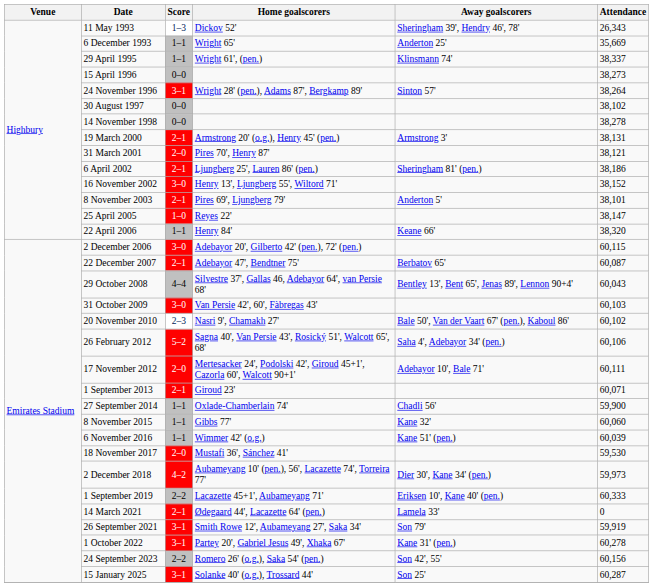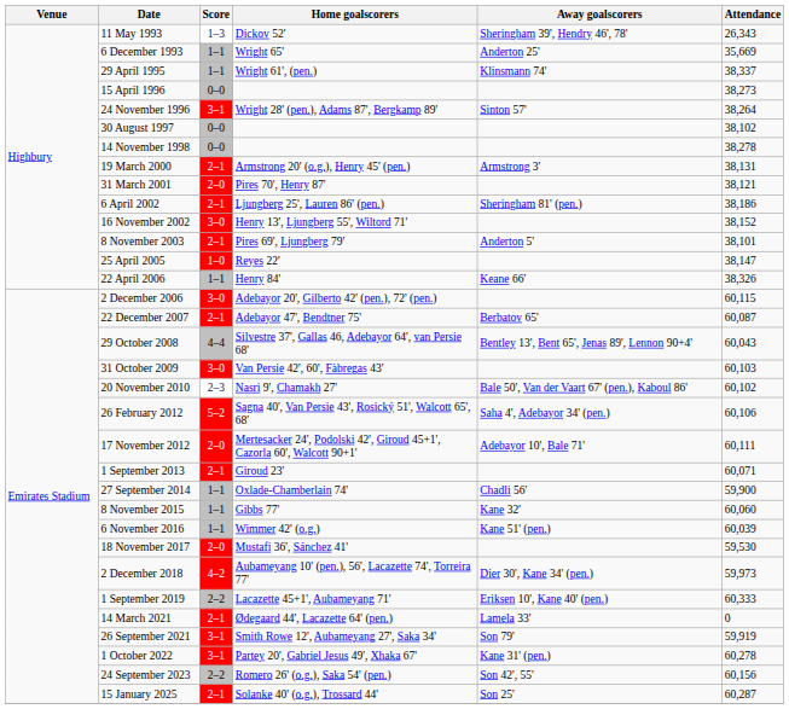 <table class="wikitable" style="font-size:90%">
 <tr>
 <th width="110">Venue</th>
 <th width="120">Date</th>
 <th width="35">Score</th>
 <th width="300">Home goalscorers</th>
 <th width="300">Away goalscorers</th>
 <th width="30">Attendance</th>
 </tr>
 <tr>
 <td rowspan="14"><a href='#'>Highbury</a></td>
 <td>11 May 1993</td>
 <td align="center" style="background:#fff; color:#001C58">1–3</td>
 <td><a href='#'>Dickov</a> 52'</td>
 <td><a href='#'>Sheringham</a> 39', <a href='#'>Hendry</a> 46', 78'</td>
 <td>26,343</td>
 </tr>
 <tr>
 <td>6 December 1993</td>
 <td align="center" style="background:silver; color:#000000">1–1</td>
 <td><a href='#'>Wright</a> 65'</td>
 <td><a href='#'>Anderton</a> 25'</td>
 <td>35,669</td>
 </tr>
 <tr>
 <td>29 April 1995</td>
 <td align="center" style="background:silver; color:#000000">1–1</td>
 <td><a href='#'>Wright</a> 61', (<a href='#'>pen.</a>)</td>
 <td><a href='#'>Klinsmann</a> 74'</td>
 <td>38,337</td>
 </tr>
 <tr>
 <td>15 April 1996</td>
 <td align="center" style="background:silver; color:#000000">0–0</td>
 <td></td>
 <td></td>
 <td>38,273</td>
 </tr>
 <tr>
 <td>24 November 1996</td>
 <td align="center" style="background:#FF0000; color:#fff">3–1</td>
 <td><a href='#'>Wright</a> 28' (<a href='#'>pen.</a>), <a href='#'>Adams</a> 87', <a href='#'>Bergkamp</a> 89'</td>
 <td><a href='#'>Sinton</a> 57'</td>
 <td>38,264</td>
 </tr>
 <tr>
 <td>30 August 1997</td>
 <td align="center" style="background:silver; color:#000000">0–0</td>
 <td></td>
 <td></td>
 <td>38,102</td>
 </tr>
 <tr>
 <td>14 November 1998</td>
 <td align="center" style="background:silver; color:#000000">0–0</td>
 <td></td>
 <td></td>
 <td>38,278</td>
 </tr>
 <tr>
 <td>19 March 2000</td>
 <td align="center" style="background:#FF0000; color:#fff">2–1</td>
 <td><a href='#'>Armstrong</a> 20' (<a href='#'>o.g.</a>), <a href='#'>Henry</a> 45' (<a href='#'>pen.</a>)</td>
 <td><a href='#'>Armstrong</a> 3'</td>
 <td>38,131</td>
 </tr>
 <tr>
 <td>31 March 2001</td>
 <td align="center" style="background:#FF0000; color:#fff">2–0</td>
 <td><a href='#'>Pires</a> 70', <a href='#'>Henry</a> 87'</td>
 <td></td>
 <td>38,121</td>
 </tr>
 <tr>
 <td>6 April 2002</td>
 <td align="center" style="background:#FF0000; color:#fff">2–1</td>
 <td><a href='#'>Ljungberg</a> 25', <a href='#'>Lauren</a> 86' (<a href='#'>pen.</a>)</td>
 <td><a href='#'>Sheringham</a> 81' (<a href='#'>pen.</a>)</td>
 <td>38,186</td>
 </tr>
 <tr>
 <td>16 November 2002</td>
 <td align="center" style="background:#FF0000; color:#fff">3–0</td>
 <td><a href='#'>Henry</a> 13', <a href='#'>Ljungberg</a> 55', <a href='#'>Wiltord</a> 71'</td>
 <td></td>
 <td>38,152</td>
 </tr>
 <tr>
 <td>8 November 2003</td>
 <td align="center" style="background:#FF0000; color:#fff">2–1</td>
 <td><a href='#'>Pires</a> 69', <a href='#'>Ljungberg</a> 79'</td>
 <td><a href='#'>Anderton</a> 5'</td>
 <td>38,101</td>
 </tr>
 <tr>
 <td>25 April 2005</td>
 <td align="center" style="background:#FF0000; color:#fff">1–0</td>
 <td><a href='#'>Reyes</a> 22'</td>
 <td></td>
 <td>38,147</td>
 </tr>
 <tr>
 <td>22 April 2006</td>
 <td align="center" style="background:silver; color:#000000">1–1</td>
 <td><a href='#'>Henry</a> 84'</td>
 <td><a href='#'>Keane</a> 66'</td>
-<td>38,320</td>
+<td>38,326</td>
 </tr>
 <tr>
 <td rowspan="19"><a href='#'>Emirates Stadium</a></td>
 <td>2 December 2006</td>
 <td align="center" style="background:#FF0000; color:#fff">3–0</td>
 <td><a href='#'>Adebayor</a> 20', <a href='#'>Gilberto</a> 42' (<a href='#'>pen.</a>), 72' (<a href='#'>pen.</a>)</td>
 <td></td>
 <td>60,115</td>
 </tr>
 <tr>
 <td>22 December 2007</td>
 <td align="center" style="background:#FF0000; color:#fff">2–1</td>
 <td><a href='#'>Adebayor</a> 47', <a href='#'>Bendtner</a> 75'</td>
 <td><a href='#'>Berbatov</a> 65'</td>
 <td>60,087</td>
 </tr>
 <tr>
 <td>29 October 2008</td>
 <td align="center" style="background:silver; color:#000000">4–4</td>
 <td><a href='#'>Silvestre</a> 37', <a href='#'>Gallas</a> 46, <a href='#'>Adebayor</a> 64', <a href='#'>van Persie</a> 68'</td>
 <td><a href='#'>Bentley</a> 13', <a href='#'>Bent</a> 65', <a href='#'>Jenas</a> 89', <a href='#'>Lennon</a> 90+4'</td>
 <td>60,043</td>
 </tr>
 <tr>
 <td>31 October 2009</td>
 <td align="center" style="background:#FF0000; color:#fff">3–0</td>
 <td><a href='#'>Van Persie</a> 42', 60', <a href='#'>Fàbregas</a> 43'</td>
 <td></td>
 <td>60,103</td>
 </tr>
 <tr>
 <td>20 November 2010</td>
 <td align="center" style="background:#fff; color:#001C58">2–3</td>
 <td><a href='#'>Nasri</a> 9', <a href='#'>Chamakh</a> 27'</td>
 <td><a href='#'>Bale</a> 50', <a href='#'>Van der Vaart</a> 67' (<a href='#'>pen.</a>), <a href='#'>Kaboul</a> 86'</td>
 <td>60,102</td>
 </tr>
 <tr>
 <td>26 February 2012</td>
 <td align="center" style="background:#FF0000; color:#fff">5–2</td>
 <td><a href='#'>Sagna</a> 40', <a href='#'>Van Persie</a> 43', <a href='#'>Rosický</a> 51', <a href='#'>Walcott</a> 65', 68'</td>
 <td><a href='#'>Saha</a> 4', <a href='#'>Adebayor</a> 34' (<a href='#'>pen.</a>)</td>
 <td>60,106</td>
 </tr>
 <tr>
 <td>17 November 2012</td>
 <td align="center" style="background:#FF0000; color:#fff">2–0</td>
 <td><a href='#'>Mertesacker</a> 24', <a href='#'>Podolski</a> 42', <a href='#'>Giroud</a> 45+1', <a href='#'>Cazorla</a> 60', <a href='#'>Walcott</a> 90+1'</td>
 <td><a href='#'>Adebayor</a> 10', <a href='#'>Bale</a> 71'</td>
 <td>60,111</td>
 </tr>
 <tr>
 <td>1 September 2013</td>
 <td align="center" style="background:#FF0000; color:#fff">2–1</td>
 <td><a href='#'>Giroud</a> 23'</td>
 <td></td>
 <td>60,071</td>
 </tr>
 <tr>
 <td>27 September 2014</td>
 <td align="center" style="background:silver; color:#000000">1–1</td>
 <td><a href='#'>Oxlade-Chamberlain</a> 74'</td>
 <td><a href='#'>Chadli</a> 56'</td>
 <td>59,900</td>
 </tr>
 <tr>
 <td>8 November 2015</td>
 <td align="center" style="background:silver; color:#000000">1–1</td>
 <td><a href='#'>Gibbs</a> 77'</td>
 <td><a href='#'>Kane</a> 32'</td>
 <td>60,060</td>
 </tr>
 <tr>
 <td>6 November 2016</td>
 <td align="center" style="background:silver; color:#000000">1–1</td>
 <td><a href='#'>Wimmer</a> 42' (<a href='#'>o.g.</a>)</td>
 <td><a href='#'>Kane</a> 51' (<a href='#'>pen.</a>)</td>
 <td>60,039</td>
 </tr>
 <tr>
 <td>18 November 2017</td>
 <td align="center" style="background:#FF0000; color:#fff">2–0</td>
 <td><a href='#'>Mustafi</a> 36', <a href='#'>Sánchez</a> 41'</td>
 <td></td>
 <td>59,530</td>
 </tr>
 <tr>
 <td>2 December 2018</td>
 <td align="center" style="background:#FF0000; color:#fff">4–2</td>
 <td><a href='#'>Aubameyang</a> 10' (<a href='#'>pen.</a>), 56', <a href='#'>Lacazette</a> 74', <a href='#'>Torreira</a> 77'</td>
 <td><a href='#'>Dier</a> 30', <a href='#'>Kane</a> 34' (<a href='#'>pen.</a>)</td>
 <td>59,973</td>
 </tr>
 <tr>
 <td>1 September 2019</td>
 <td align="center" style="background:silver; color:#000000">2–2</td>
 <td><a href='#'>Lacazette</a> 45+1', <a href='#'>Aubameyang</a> 71'</td>
 <td><a href='#'>Eriksen</a> 10', <a href='#'>Kane</a> 40' (<a href='#'>pen.</a>)</td>
 <td>60,333</td>
 </tr>
 <tr>
 <td>14 March 2021</td>
 <td align="center" style="background:#FF0000; color:#fff">2–1</td>
 <td><a href='#'>Ødegaard</a> 44', <a href='#'>Lacazette</a> 64' (<a href='#'>pen.</a>)</td>
 <td><a href='#'>Lamela</a> 33'</td>
 <td>0</td>
 </tr>
 <tr>
 <td>26 September 2021</td>
 <td align="center" style="background:#FF0000; color:#fff">3–1</td>
 <td><a href='#'>Smith Rowe</a> 12', <a href='#'>Aubameyang</a> 27', <a href='#'>Saka</a> 34'</td>
 <td><a href='#'>Son</a> 79'</td>
 <td>59,919</td>
 </tr>
 <tr>
 <td>1 October 2022</td>
 <td align="center" style="background:#FF0000; color:#fff">3–1</td>
 <td><a href='#'>Partey</a> 20', <a href='#'>Gabriel Jesus</a> 49', <a href='#'>Xhaka</a> 67'</td>
 <td><a href='#'>Kane</a> 31' (<a href='#'>pen.</a>)</td>
 <td>60,278</td>
 </tr>
 <tr>
 <td>24 September 2023</td>
 <td align="center" style="background:silver; color:#000000">2–2</td>
 <td><a href='#'>Romero</a> 26' (<a href='#'>o.g.</a>), <a href='#'>Saka</a> 54' (<a href='#'>pen.</a>)</td>
 <td><a href='#'>Son</a> 42', 55'</td>
 <td>60,156</td>
 </tr>
 <tr>
 <td>15 January 2025</td>
-<td align="center" style="background:#FF0000; color:#fff">3–1</td>
+<td align="center" style="background:#FF0000; color:#fff">2–1</td>
 <td><a href='#'>Solanke</a> 40' (<a href='#'>o.g.</a>), <a href='#'>Trossard</a> 44'</td>
 <td><a href='#'>Son</a> 25'</td>
 <td>60,287</td>
 </tr>
 <tr>
 </tr>
 </table>
